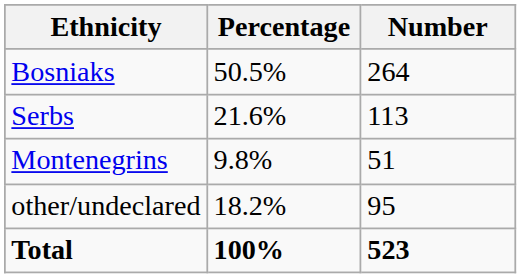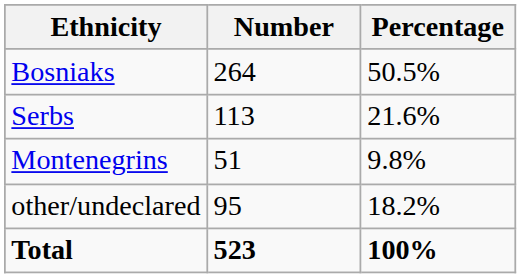 <table class="wikitable">
 <tr>
 <th width="100px">Ethnicity</th>
+<th width="80px">Number</th>
 <th width="80px">Percentage</th>
-<th width="80px">Number</th>
 </tr>
 <tr>
 <td><a href='#'>Bosniaks</a></td>
+<td>264</td>
 <td>50.5%</td>
-<td>264</td>
 </tr>
 <tr>
 <td><a href='#'>Serbs</a></td>
+<td>113</td>
 <td>21.6%</td>
-<td>113</td>
 </tr>
 <tr>
 <td><a href='#'>Montenegrins</a></td>
+<td>51</td>
 <td>9.8%</td>
-<td>51</td>
 </tr>
 <tr>
 <td>other/undeclared</td>
+<td>95</td>
 <td>18.2%</td>
-<td>95</td>
 </tr>
 <tr>
 <td><strong>Total</strong></td>
+<td><strong>523</strong></td>
 <td><strong>100%</strong></td>
-<td><strong>523</strong></td>
 </tr>
 </table>
